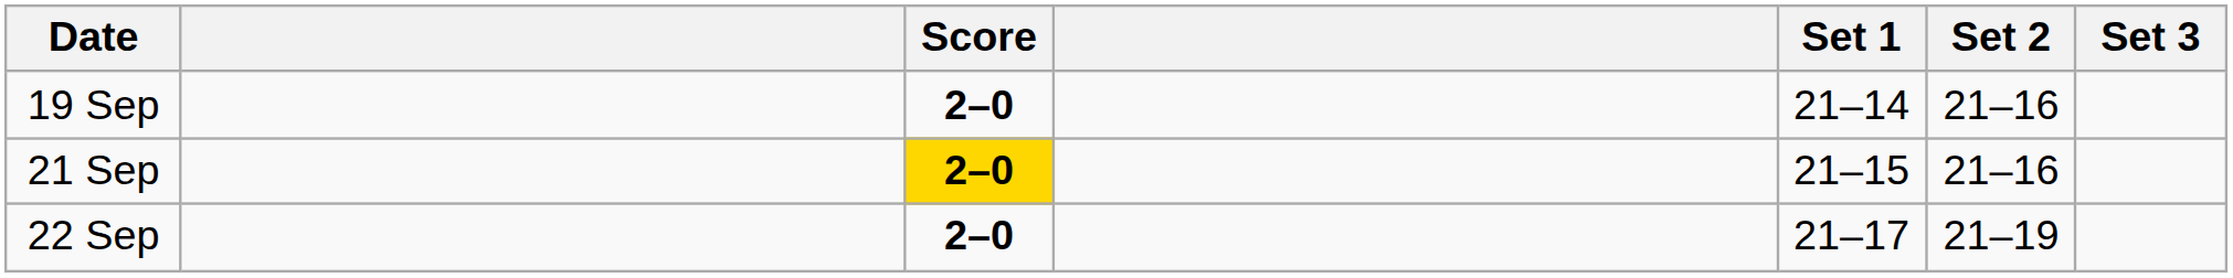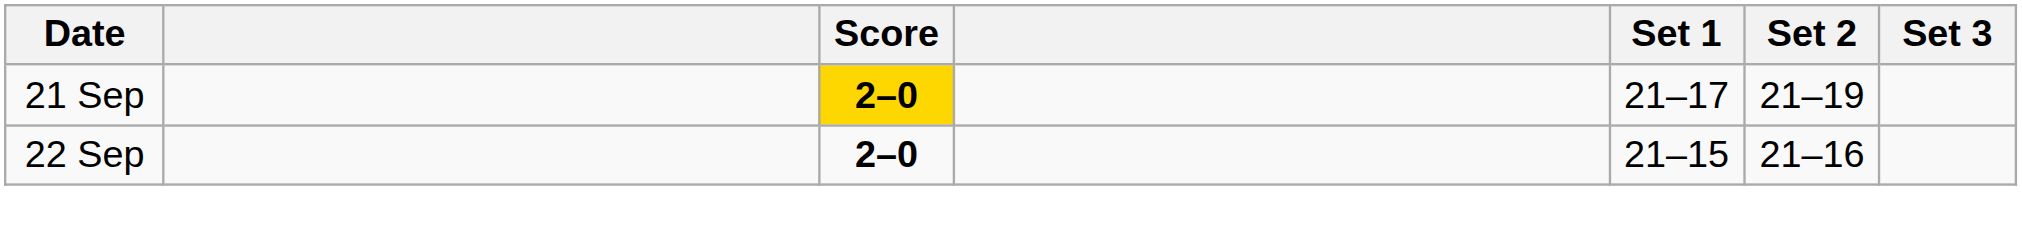 <table class="wikitable" style="text-align: center;">
 <tr>
 <th width="60">Date</th>
 <th align="right" width="270"></th>
 <th width="50">Score</th>
 <th align="left" width="270"></th>
 <th width="50">Set 1</th>
 <th width="50">Set 2</th>
 <th width="50">Set 3</th>
 </tr>
 <tr>
-<td>19 Sep</td>
-<td align=left><strong></strong></td>
-<td align=center><strong>2–0</strong></td>
-<td align=left></td>
-<td>21–14</td>
-<td>21–16</td>
-<td></td>
-</tr>
-<tr>
 <td>21 Sep</td>
 <td align=left><strong></strong></td>
 <td align=center style="background: gold;"><strong>2–0</strong></td>
 <td align=left></td>
-<td>21–15</td>
-<td>21–16</td>
+<td>21–17</td>
+<td>21–19</td>
 <td></td>
 </tr>
 <tr>
 <td>22 Sep</td>
 <td align=left></td>
 <td align=center><strong>2–0</strong></td>
 <td align=left><strong></strong></td>
-<td>21–17</td>
-<td>21–19</td>
+<td>21–15</td>
+<td>21–16</td>
 <td></td>
 </tr>
 </table>
